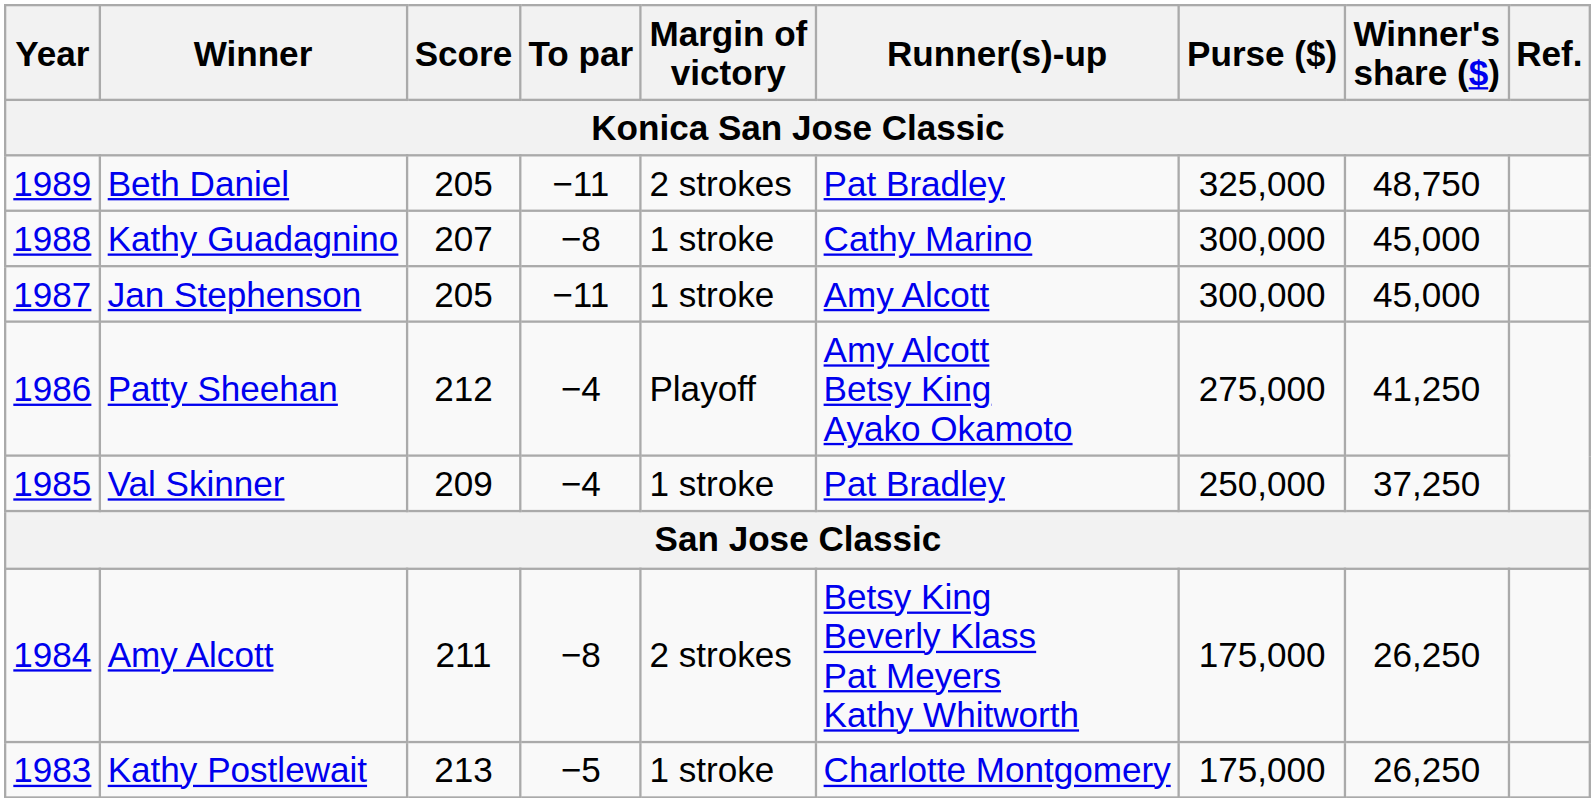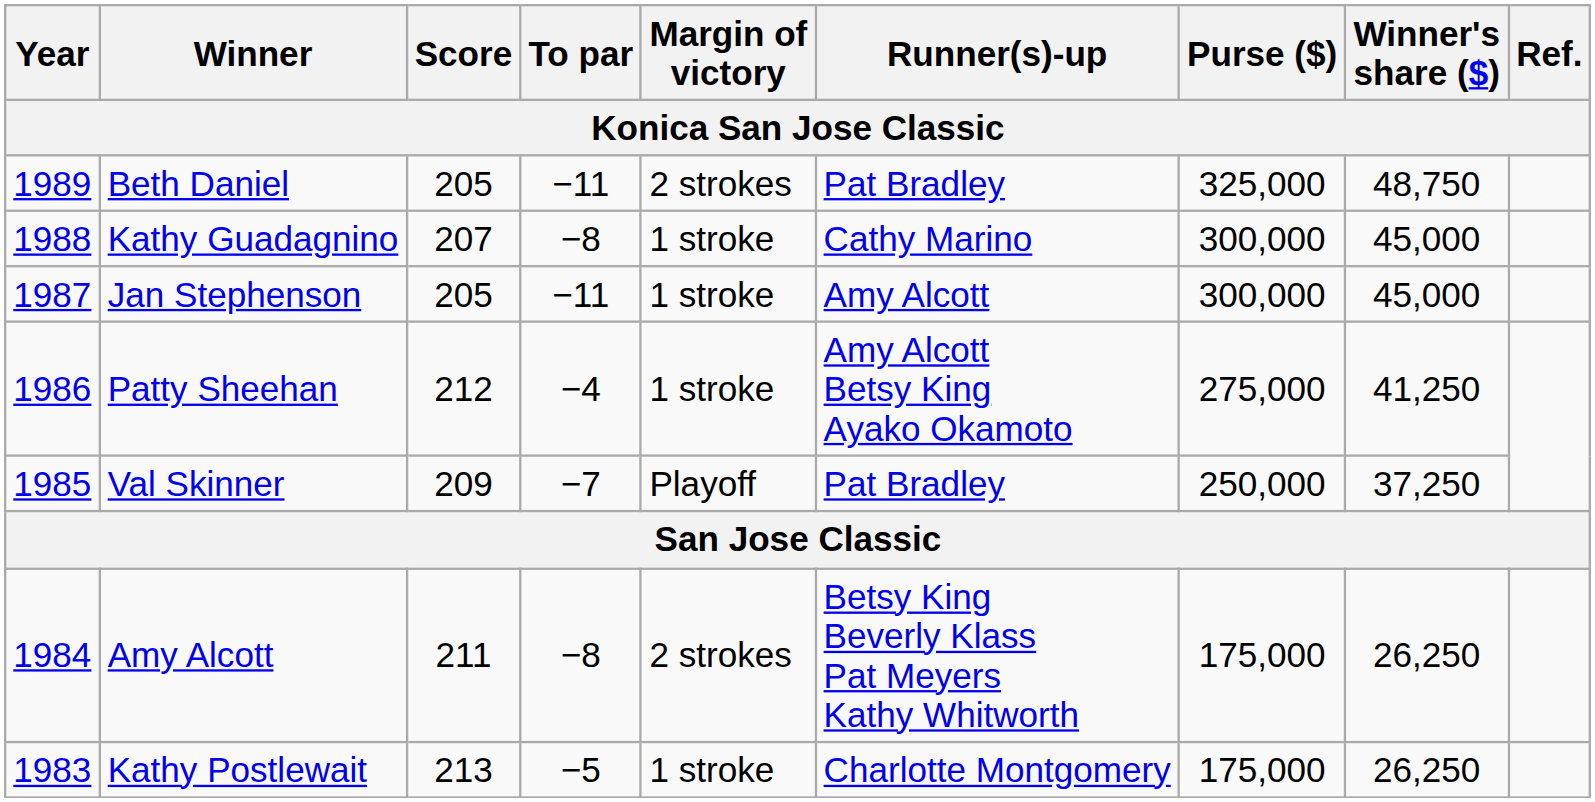 <table class="wikitable" style="font-size:95%">
 <tr>
 <th>Year</th>
 <th>Winner</th>
 <th>Score</th>
 <th>To par</th>
 <th>Margin of<br>victory</th>
 <th>Runner(s)-up</th>
 <th>Purse ($)</th>
 <th>Winner's<br>share (<a href='#'>$</a>)</th>
 <th>Ref.</th>
 </tr>
 <tr>
 <th colspan=9>Konica San Jose Classic</th>
 </tr>
 <tr>
 <td><a href='#'>1989</a></td>
 <td> <a href='#'>Beth Daniel</a></td>
 <td align=center>205</td>
 <td align=center>−11</td>
 <td>2 strokes</td>
 <td> <a href='#'>Pat Bradley</a></td>
 <td align=center>325,000</td>
 <td align=center>48,750</td>
 <td></td>
 </tr>
 <tr>
 <td><a href='#'>1988</a></td>
 <td> <a href='#'>Kathy Guadagnino</a></td>
 <td align=center>207</td>
 <td align=center>−8</td>
 <td>1 stroke</td>
 <td> <a href='#'>Cathy Marino</a></td>
 <td align=center>300,000</td>
 <td align=center>45,000</td>
 <td></td>
 </tr>
 <tr>
 <td><a href='#'>1987</a></td>
 <td> <a href='#'>Jan Stephenson</a></td>
 <td align=center>205</td>
 <td align=center>−11</td>
 <td>1 stroke</td>
 <td> <a href='#'>Amy Alcott</a></td>
 <td align=center>300,000</td>
 <td align=center>45,000</td>
 <td></td>
 </tr>
 <tr>
 <td><a href='#'>1986</a></td>
 <td> <a href='#'>Patty Sheehan</a></td>
 <td align=center>212</td>
 <td align=center>−4</td>
-<td>Playoff</td>
+<td>1 stroke</td>
 <td> <a href='#'>Amy Alcott</a><br> <a href='#'>Betsy King</a><br> <a href='#'>Ayako Okamoto</a><br></td>
 <td align=center>275,000</td>
 <td align=center>41,250</td>
 </tr>
 <tr>
 <td><a href='#'>1985</a></td>
 <td> <a href='#'>Val Skinner</a></td>
 <td align=center>209</td>
-<td align=center>−4</td>
-<td>1 stroke</td>
+<td align=center>−7</td>
+<td>Playoff</td>
 <td> <a href='#'>Pat Bradley</a></td>
 <td align=center>250,000</td>
 <td align=center>37,250</td>
 </tr>
 <tr>
 <th colspan=9>San Jose Classic</th>
 </tr>
 <tr>
 <td><a href='#'>1984</a></td>
 <td> <a href='#'>Amy Alcott</a></td>
 <td align=center>211</td>
 <td align=center>−8</td>
 <td>2 strokes</td>
 <td> <a href='#'>Betsy King</a><br> <a href='#'>Beverly Klass</a><br> <a href='#'>Pat Meyers</a><br> <a href='#'>Kathy Whitworth</a></td>
 <td align=center>175,000</td>
 <td align=center>26,250</td>
 <td></td>
 </tr>
 <tr>
 <td><a href='#'>1983</a></td>
 <td> <a href='#'>Kathy Postlewait</a></td>
 <td align=center>213</td>
 <td align=center>−5</td>
 <td>1 stroke</td>
 <td> <a href='#'>Charlotte Montgomery</a></td>
 <td align=center>175,000</td>
 <td align=center>26,250</td>
 <td></td>
 </tr>
 </table>
